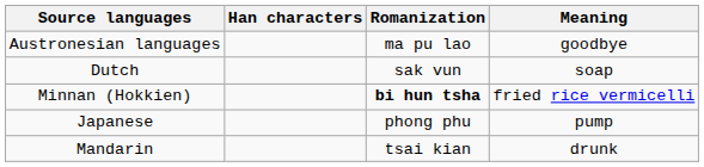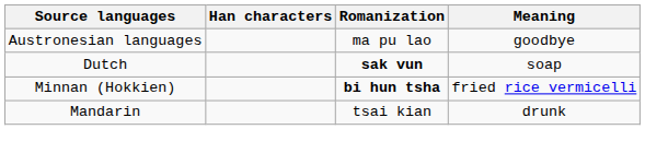 <table class="wikitable" style="text-align: center;">
 <tr>
 <th>Source languages</th>
 <th>Han characters</th>
 <th>Romanization</th>
 <th>Meaning</th>
 </tr>
 <tr>
 <td>Austronesian languages</td>
 <td></td>
 <td>ma pu lao</td>
 <td>goodbye</td>
 </tr>
 <tr>
 <td>Dutch</td>
 <td></td>
-<td>sak vun</td>
+<td><strong>sak vun</strong></td>
 <td>soap</td>
 </tr>
 <tr>
 <td>Minnan (Hokkien)</td>
 <td></td>
 <td><strong>bi hun tsha</strong></td>
 <td>fried <a href='#'>rice vermicelli</a></td>
 </tr>
 <tr>
-<td>Japanese</td>
-<td></td>
-<td>phong phu</td>
-<td>pump</td>
-</tr>
-<tr>
 <td>Mandarin</td>
 <td></td>
 <td>tsai kian</td>
 <td>drunk</td>
 </tr>
 </table>
